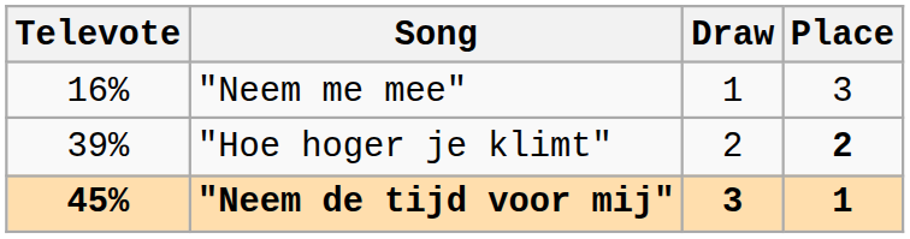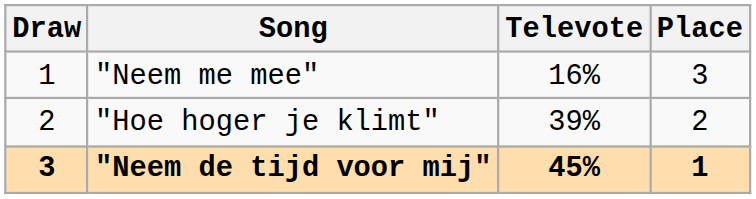 <table class="wikitable sortable plainrowheaders" style="margin: 1em auto 1em auto; text-align:center">
 <tr>
+<th>Draw</th>
+<th>Song</th>
 <th>Televote</th>
-<th>Song</th>
-<th>Draw</th>
 <th>Place</th>
 </tr>
 <tr>
+<td>1</td>
+<td align="left">"Neem me mee"</td>
 <td>16%</td>
-<td align="left">"Neem me mee"</td>
-<td>1</td>
 <td>3</td>
 </tr>
 <tr>
+<td>2</td>
+<td align="left">"Hoe hoger je klimt"</td>
 <td>39%</td>
-<td align="left">"Hoe hoger je klimt"</td>
 <td>2</td>
-<td><strong>2</strong></td>
 </tr>
 <tr style="font-weight:bold; background:navajowhite;">
+<td>3</td>
+<td align="left">"Neem de tijd voor mij"</td>
 <td>45%</td>
-<td align="left">"Neem de tijd voor mij"</td>
-<td>3</td>
 <td>1</td>
 </tr>
 </table>
